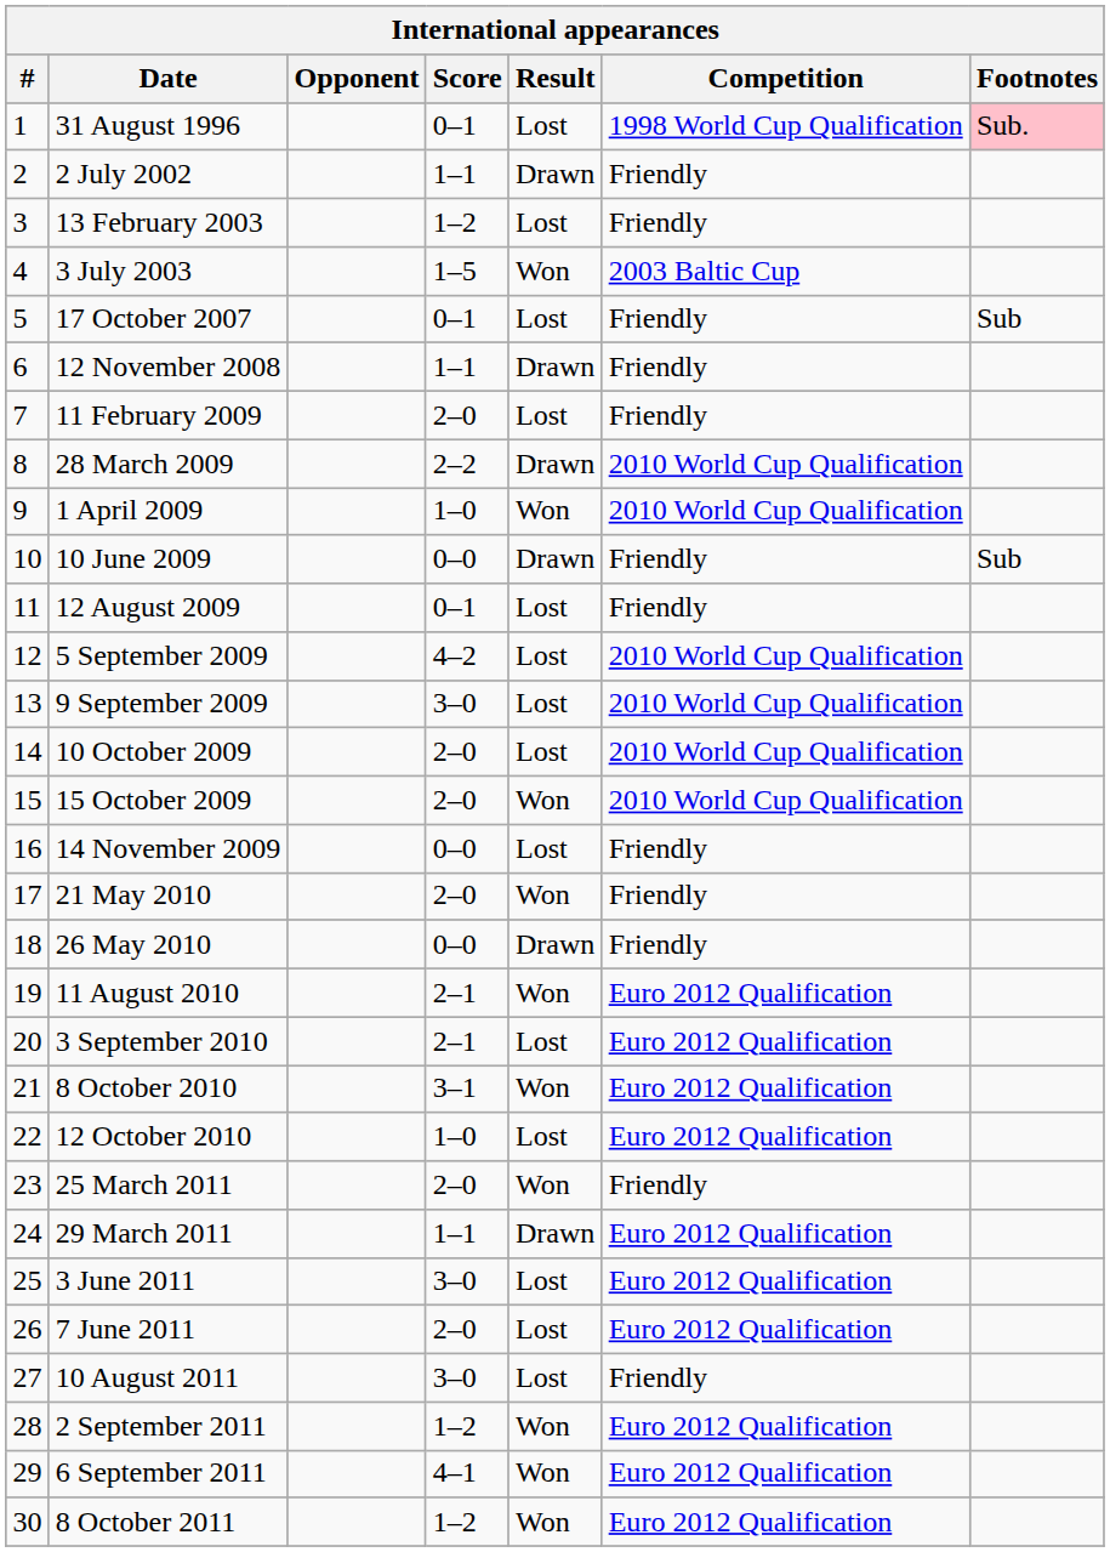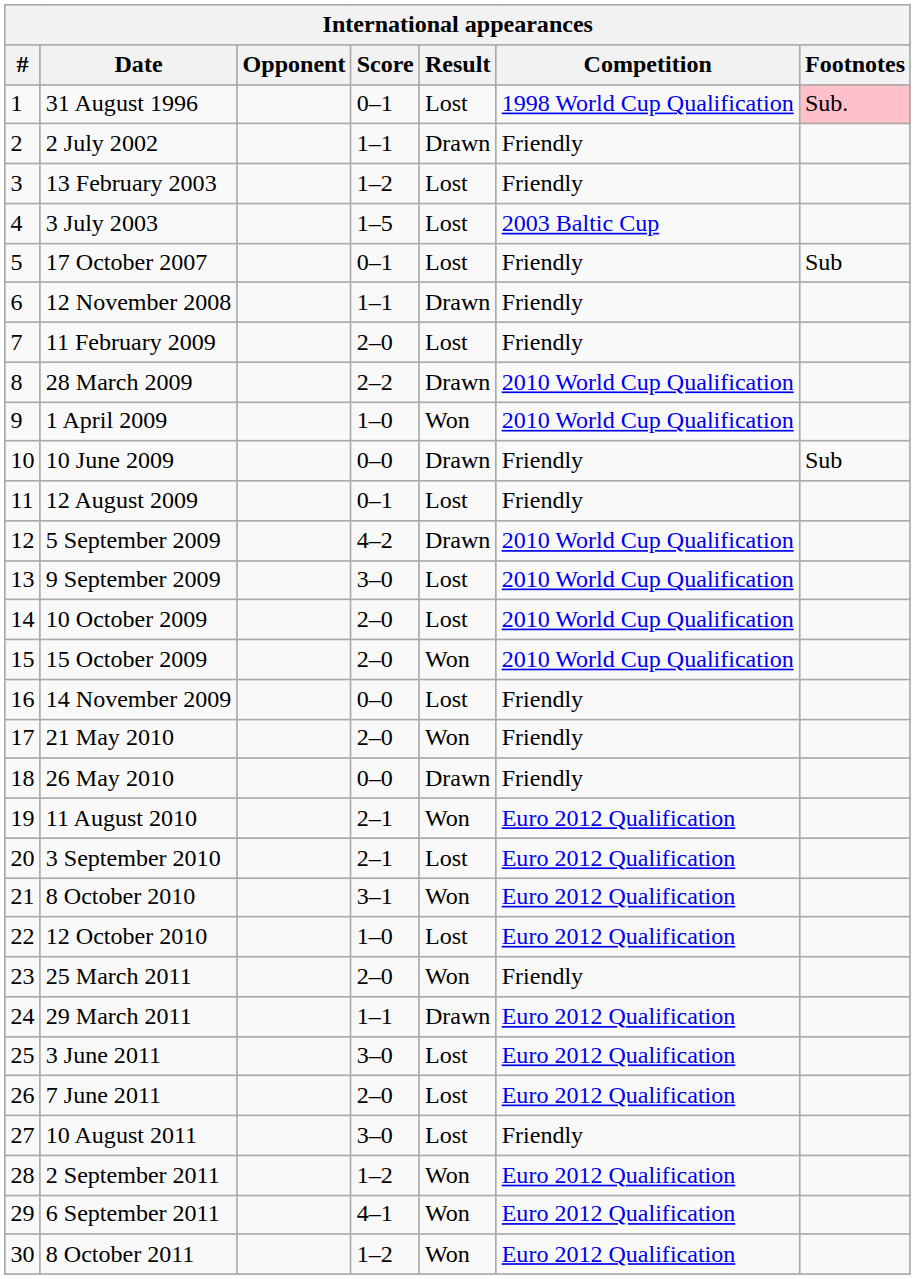 <table class="wikitable collapsible collapsed" style="font-size:90%">
 <tr>
 <th colspan="7"><strong>International appearances</strong></th>
 </tr>
 <tr>
 <th>#</th>
 <th>Date</th>
 <th>Opponent</th>
 <th>Score</th>
 <th>Result</th>
 <th>Competition</th>
 <th>Footnotes</th>
 </tr>
 <tr>
 <td>1</td>
 <td>31 August 1996</td>
 <td></td>
 <td>0–1</td>
 <td>Lost</td>
 <td><a href='#'>1998 World Cup Qualification</a></td>
 <td style="background: pink;">Sub.</td>
 </tr>
 <tr>
 <td>2</td>
 <td>2 July 2002</td>
 <td></td>
 <td>1–1</td>
 <td>Drawn</td>
 <td>Friendly</td>
 <td></td>
 </tr>
 <tr>
 <td>3</td>
 <td>13 February 2003</td>
 <td></td>
 <td>1–2</td>
 <td>Lost</td>
 <td>Friendly</td>
 <td></td>
 </tr>
 <tr>
 <td>4</td>
 <td>3 July 2003</td>
 <td></td>
 <td>1–5</td>
-<td>Won</td>
+<td>Lost</td>
 <td><a href='#'>2003 Baltic Cup</a></td>
 <td></td>
 </tr>
 <tr>
 <td>5</td>
 <td>17 October 2007</td>
 <td></td>
 <td>0–1</td>
 <td>Lost</td>
 <td>Friendly</td>
 <td>Sub</td>
 </tr>
 <tr>
 <td>6</td>
 <td>12 November 2008</td>
 <td></td>
 <td>1–1</td>
 <td>Drawn</td>
 <td>Friendly</td>
 <td></td>
 </tr>
 <tr>
 <td>7</td>
 <td>11 February 2009</td>
 <td></td>
 <td>2–0</td>
 <td>Lost</td>
 <td>Friendly</td>
 <td></td>
 </tr>
 <tr>
 <td>8</td>
 <td>28 March 2009</td>
 <td></td>
 <td>2–2</td>
 <td>Drawn</td>
 <td><a href='#'>2010 World Cup Qualification</a></td>
 <td></td>
 </tr>
 <tr>
 <td>9</td>
 <td>1 April 2009</td>
 <td></td>
 <td>1–0</td>
 <td>Won</td>
 <td><a href='#'>2010 World Cup Qualification</a></td>
 <td></td>
 </tr>
 <tr>
 <td>10</td>
 <td>10 June 2009</td>
 <td></td>
 <td>0–0</td>
 <td>Drawn</td>
 <td>Friendly</td>
 <td>Sub</td>
 </tr>
 <tr>
 <td>11</td>
 <td>12 August 2009</td>
 <td></td>
 <td>0–1</td>
 <td>Lost</td>
 <td>Friendly</td>
 <td></td>
 </tr>
 <tr>
 <td>12</td>
 <td>5 September 2009</td>
 <td></td>
 <td>4–2</td>
-<td>Lost</td>
+<td>Drawn</td>
 <td><a href='#'>2010 World Cup Qualification</a></td>
 <td></td>
 </tr>
 <tr>
 <td>13</td>
 <td>9 September 2009</td>
 <td></td>
 <td>3–0</td>
 <td>Lost</td>
 <td><a href='#'>2010 World Cup Qualification</a></td>
 <td></td>
 </tr>
 <tr>
 <td>14</td>
 <td>10 October 2009</td>
 <td></td>
 <td>2–0</td>
 <td>Lost</td>
 <td><a href='#'>2010 World Cup Qualification</a></td>
 <td></td>
 </tr>
 <tr>
 <td>15</td>
 <td>15 October 2009</td>
 <td></td>
 <td>2–0</td>
 <td>Won</td>
 <td><a href='#'>2010 World Cup Qualification</a></td>
 <td></td>
 </tr>
 <tr>
 <td>16</td>
 <td>14 November 2009</td>
 <td></td>
 <td>0–0</td>
 <td>Lost</td>
 <td>Friendly</td>
 <td></td>
 </tr>
 <tr>
 <td>17</td>
 <td>21 May 2010</td>
 <td></td>
 <td>2–0</td>
 <td>Won</td>
 <td>Friendly</td>
 <td></td>
 </tr>
 <tr>
 <td>18</td>
 <td>26 May 2010</td>
 <td></td>
 <td>0–0</td>
 <td>Drawn</td>
 <td>Friendly</td>
 <td></td>
 </tr>
 <tr>
 <td>19</td>
 <td>11 August 2010</td>
 <td></td>
 <td>2–1</td>
 <td>Won</td>
 <td><a href='#'>Euro 2012 Qualification</a></td>
 <td></td>
 </tr>
 <tr>
 <td>20</td>
 <td>3 September 2010</td>
 <td></td>
 <td>2–1</td>
 <td>Lost</td>
 <td><a href='#'>Euro 2012 Qualification</a></td>
 <td></td>
 </tr>
 <tr>
 <td>21</td>
 <td>8 October 2010</td>
 <td></td>
 <td>3–1</td>
 <td>Won</td>
 <td><a href='#'>Euro 2012 Qualification</a></td>
 <td></td>
 </tr>
 <tr>
 <td>22</td>
 <td>12 October 2010</td>
 <td></td>
 <td>1–0</td>
 <td>Lost</td>
 <td><a href='#'>Euro 2012 Qualification</a></td>
 <td></td>
 </tr>
 <tr>
 <td>23</td>
 <td>25 March 2011</td>
 <td></td>
 <td>2–0</td>
 <td>Won</td>
 <td>Friendly</td>
 <td></td>
 </tr>
 <tr>
 <td>24</td>
 <td>29 March 2011</td>
 <td></td>
 <td>1–1</td>
 <td>Drawn</td>
 <td><a href='#'>Euro 2012 Qualification</a></td>
 <td></td>
 </tr>
 <tr>
 <td>25</td>
 <td>3 June 2011</td>
 <td></td>
 <td>3–0</td>
 <td>Lost</td>
 <td><a href='#'>Euro 2012 Qualification</a></td>
 <td></td>
 </tr>
 <tr>
 <td>26</td>
 <td>7 June 2011</td>
 <td></td>
 <td>2–0</td>
 <td>Lost</td>
 <td><a href='#'>Euro 2012 Qualification</a></td>
 <td></td>
 </tr>
 <tr>
 <td>27</td>
 <td>10 August 2011</td>
 <td></td>
 <td>3–0</td>
 <td>Lost</td>
 <td>Friendly</td>
 <td></td>
 </tr>
 <tr>
 <td>28</td>
 <td>2 September 2011</td>
 <td></td>
 <td>1–2</td>
 <td>Won</td>
 <td><a href='#'>Euro 2012 Qualification</a></td>
 <td></td>
 </tr>
 <tr>
 <td>29</td>
 <td>6 September 2011</td>
 <td></td>
 <td>4–1</td>
 <td>Won</td>
 <td><a href='#'>Euro 2012 Qualification</a></td>
 <td></td>
 </tr>
 <tr>
 <td>30</td>
 <td>8 October 2011</td>
 <td></td>
 <td>1–2</td>
 <td>Won</td>
 <td><a href='#'>Euro 2012 Qualification</a></td>
 <td></td>
 </tr>
 </table>
